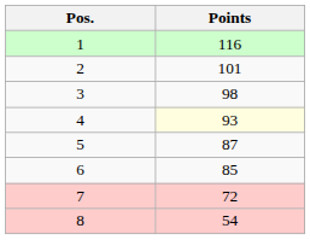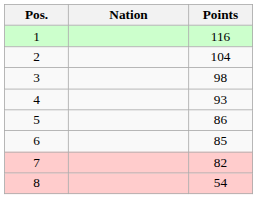 <table class="wikitable gauche" cellspacing="1" style="width:300px;">
 <tr style="background:#efefef; text-align:center;">
 <th style="width:70px;">Pos.</th>
+<th>Nation</th>
 <th style="width:70px;">Points</th>
 </tr>
 <tr style="vertical-align:top; text-align:center; background:#ccffcc;">
 <td>1</td>
+<td style="text-align:left;"></td>
 <td>116</td>
 </tr>
 <tr style="vertical-align:top; text-align:center;">
 <td>2</td>
-<td>101</td>
+<td style="text-align:left;"></td>
+<td>104</td>
 </tr>
 <tr style="vertical-align:top; text-align:center;">
 <td>3</td>
+<td style="text-align:left;"></td>
 <td>98</td>
 </tr>
 <tr style="vertical-align:top; text-align:center;">
 <td>4</td>
-<td style="background: lightyellow;">93</td>
+<td style="text-align:left;"></td>
+<td>93</td>
 </tr>
 <tr style="vertical-align:top; text-align:center;">
 <td>5</td>
-<td>87</td>
+<td style="text-align:left;"></td>
+<td>86</td>
 </tr>
 <tr style="vertical-align:top; text-align:center;">
 <td>6</td>
+<td style="text-align:left;"></td>
 <td>85</td>
 </tr>
 <tr style="vertical-align:top; text-align:center; background:#ffcccc;">
 <td>7</td>
-<td>72</td>
+<td style="text-align:left;"></td>
+<td>82</td>
 </tr>
 <tr style="vertical-align:top; text-align:center; background:#ffcccc;">
 <td>8</td>
+<td style="text-align:left;"></td>
 <td>54</td>
 </tr>
 </table>
